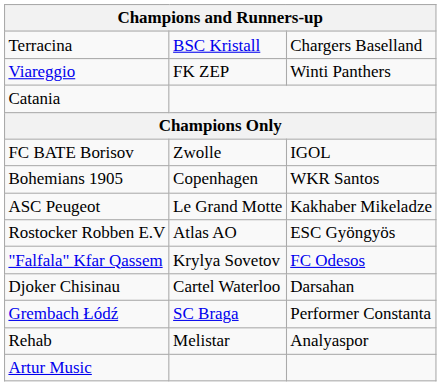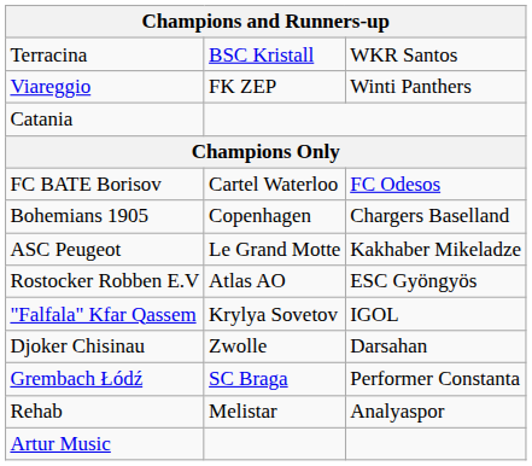 <table class="wikitable">
 <tr>
 <th colspan=3>Champions and Runners-up</th>
 </tr>
 <tr>
 <td> Terracina </td>
 <td> <a href='#'>BSC Kristall</a> </td>
-<td> Chargers Baselland </td>
+<td> WKR Santos </td>
 </tr>
 <tr>
 <td> <a href='#'>Viareggio</a> </td>
 <td> FK ZEP </td>
 <td> Winti Panthers </td>
 </tr>
 <tr>
 <td> Catania </td>
 <td colspan=2></td>
 </tr>
 <tr>
 <th colspan=4>Champions Only</th>
 </tr>
 <tr>
 <td> FC BATE Borisov </td>
-<td> Zwolle </td>
-<td> IGOL </td>
+<td> Cartel Waterloo </td>
+<td> <a href='#'>FC Odesos</a> </td>
 </tr>
 <tr>
 <td> Bohemians 1905 </td>
 <td> Copenhagen </td>
-<td> WKR Santos </td>
+<td> Chargers Baselland </td>
 </tr>
 <tr>
 <td> ASC Peugeot </td>
 <td> Le Grand Motte </td>
 <td> Kakhaber Mikeladze </td>
 </tr>
 <tr>
 <td> Rostocker Robben E.V </td>
 <td> Atlas AO </td>
 <td> ESC Gyöngyös </td>
 </tr>
 <tr>
 <td> <a href='#'>"Falfala" Kfar Qassem</a> </td>
 <td> Krylya Sovetov </td>
-<td> <a href='#'>FC Odesos</a> </td>
+<td> IGOL </td>
 </tr>
 <tr>
 <td> Djoker Chisinau </td>
-<td> Cartel Waterloo </td>
+<td> Zwolle </td>
 <td> Darsahan </td>
 </tr>
 <tr>
 <td> <a href='#'>Grembach Łódź</a> </td>
 <td> <a href='#'>SC Braga</a> </td>
 <td> Performer Constanta </td>
 </tr>
 <tr>
 <td> Rehab </td>
 <td> Melistar </td>
 <td> Analyaspor </td>
 </tr>
 <tr>
 <td> <a href='#'>Artur Music</a> </td>
 <td></td>
 <td></td>
 </tr>
 </table>
